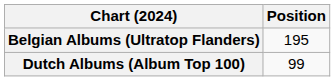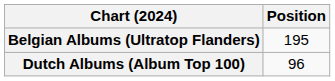 <table class="wikitable sortable plainrowheaders" style="text-align:center">
 <tr>
 <th scope="col">Chart (2024)</th>
 <th scope="col">Position</th>
 </tr>
 <tr>
 <th scope="row">Belgian Albums (Ultratop Flanders)</th>
 <td>195</td>
 </tr>
 <tr>
 <th scope="row">Dutch Albums (Album Top 100)</th>
-<td>99</td>
+<td>96</td>
 </tr>
 </table>
